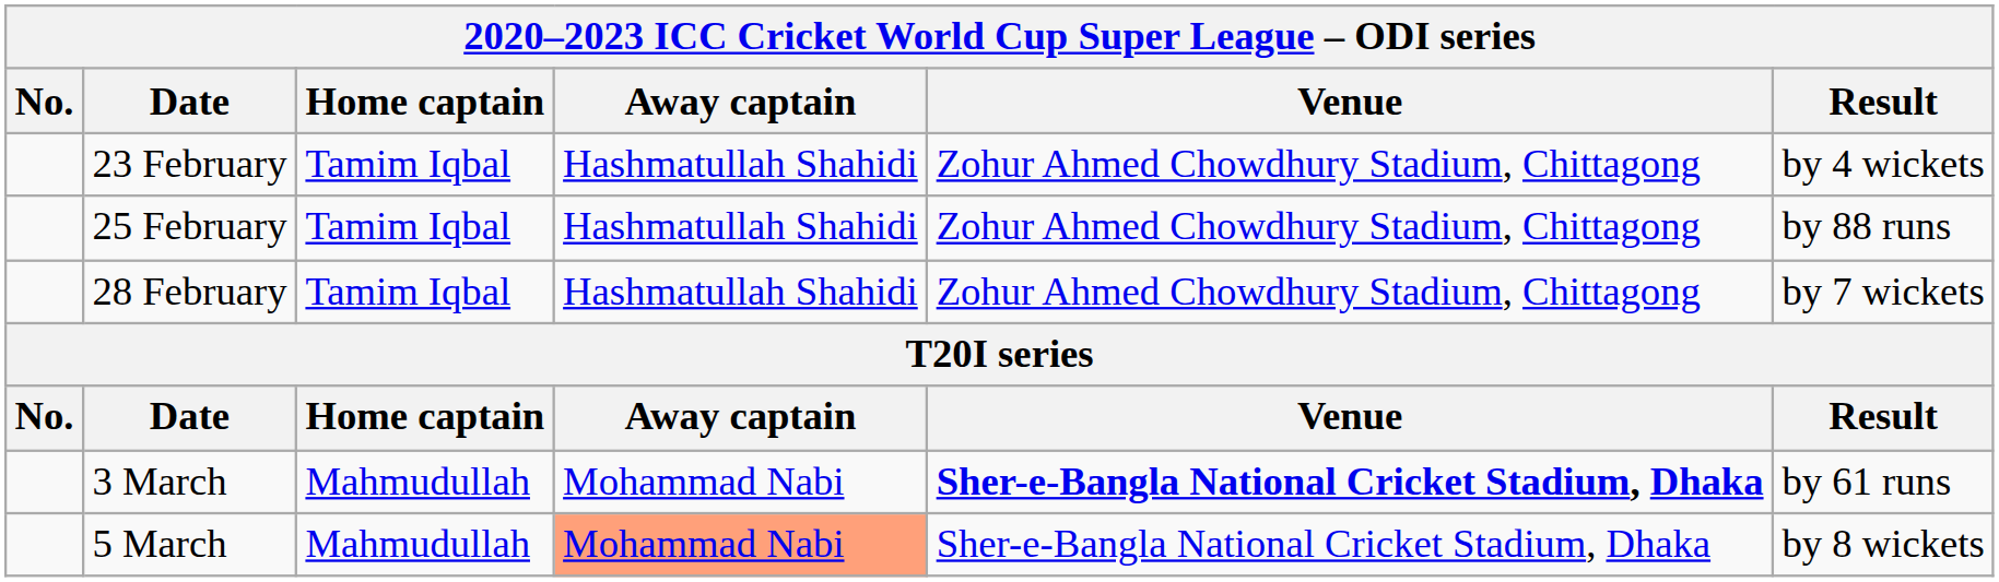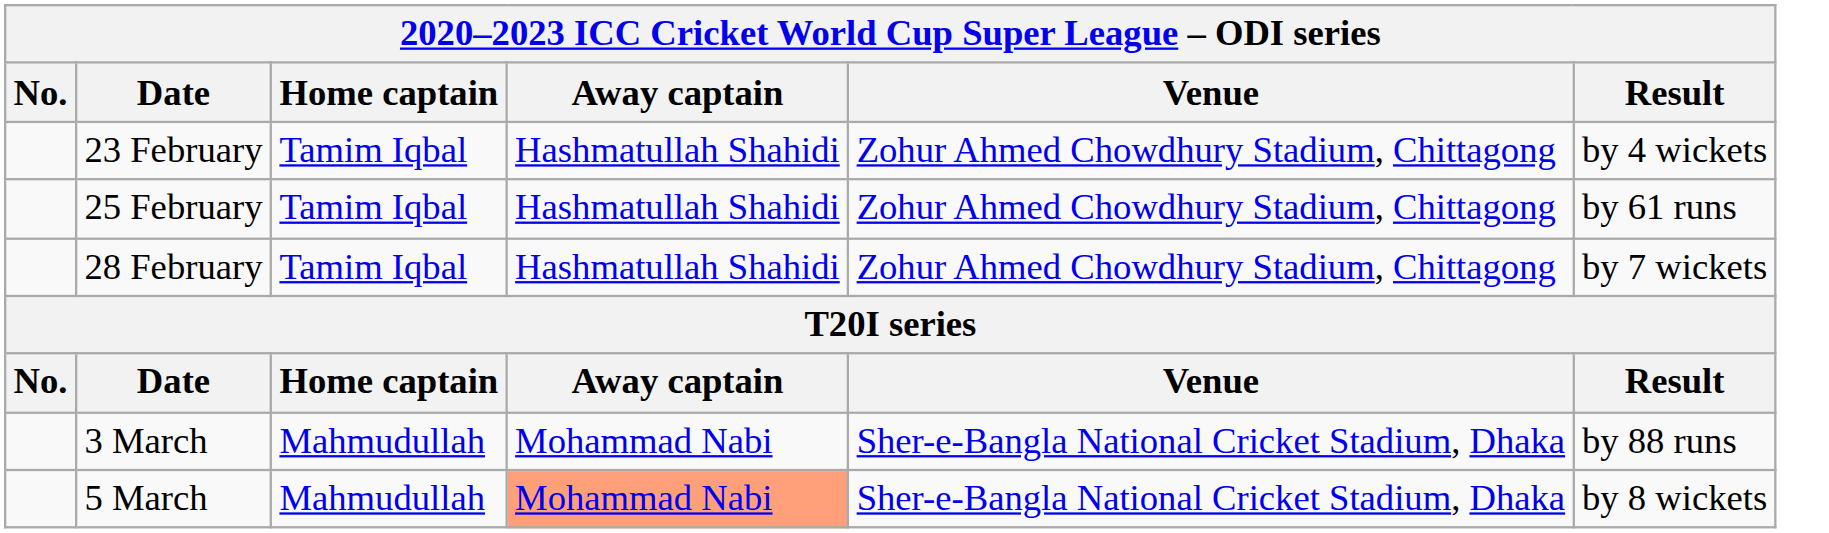 <table class="wikitable">
 <tr>
 <th colspan="9"><a href='#'>2020–2023 ICC Cricket World Cup Super League</a> – ODI series</th>
 </tr>
 <tr>
 <th>No.</th>
 <th>Date</th>
 <th>Home captain</th>
 <th>Away captain</th>
 <th>Venue</th>
 <th>Result</th>
 </tr>
 <tr>
 <td></td>
 <td>23 February</td>
 <td><a href='#'>Tamim Iqbal</a></td>
 <td><a href='#'>Hashmatullah Shahidi</a></td>
 <td><a href='#'>Zohur Ahmed Chowdhury Stadium</a>, <a href='#'>Chittagong</a></td>
 <td> by 4 wickets</td>
 </tr>
 <tr>
 <td></td>
 <td>25 February</td>
 <td><a href='#'>Tamim Iqbal</a></td>
 <td><a href='#'>Hashmatullah Shahidi</a></td>
 <td><a href='#'>Zohur Ahmed Chowdhury Stadium</a>, <a href='#'>Chittagong</a></td>
-<td> by 88 runs</td>
+<td> by 61 runs</td>
 </tr>
 <tr>
 <td></td>
 <td>28 February</td>
 <td><a href='#'>Tamim Iqbal</a></td>
 <td><a href='#'>Hashmatullah Shahidi</a></td>
 <td><a href='#'>Zohur Ahmed Chowdhury Stadium</a>, <a href='#'>Chittagong</a></td>
 <td> by 7 wickets</td>
 </tr>
 <tr>
 <th colspan="9">T20I series</th>
 </tr>
 <tr>
 <th>No.</th>
 <th>Date</th>
 <th>Home captain</th>
 <th>Away captain</th>
 <th>Venue</th>
 <th>Result</th>
 </tr>
 <tr>
 <td></td>
 <td>3 March</td>
 <td><a href='#'>Mahmudullah</a></td>
 <td><a href='#'>Mohammad Nabi</a></td>
-<td><strong><a href='#'>Sher-e-Bangla National Cricket Stadium</a>, <a href='#'>Dhaka</a></strong></td>
-<td> by 61 runs</td>
+<td><a href='#'>Sher-e-Bangla National Cricket Stadium</a>, <a href='#'>Dhaka</a></td>
+<td> by 88 runs</td>
 </tr>
 <tr>
 <td></td>
 <td>5 March</td>
 <td><a href='#'>Mahmudullah</a></td>
 <td style="background: lightsalmon;"><a href='#'>Mohammad Nabi</a></td>
 <td><a href='#'>Sher-e-Bangla National Cricket Stadium</a>, <a href='#'>Dhaka</a></td>
 <td> by 8 wickets</td>
 </tr>
 </table>
